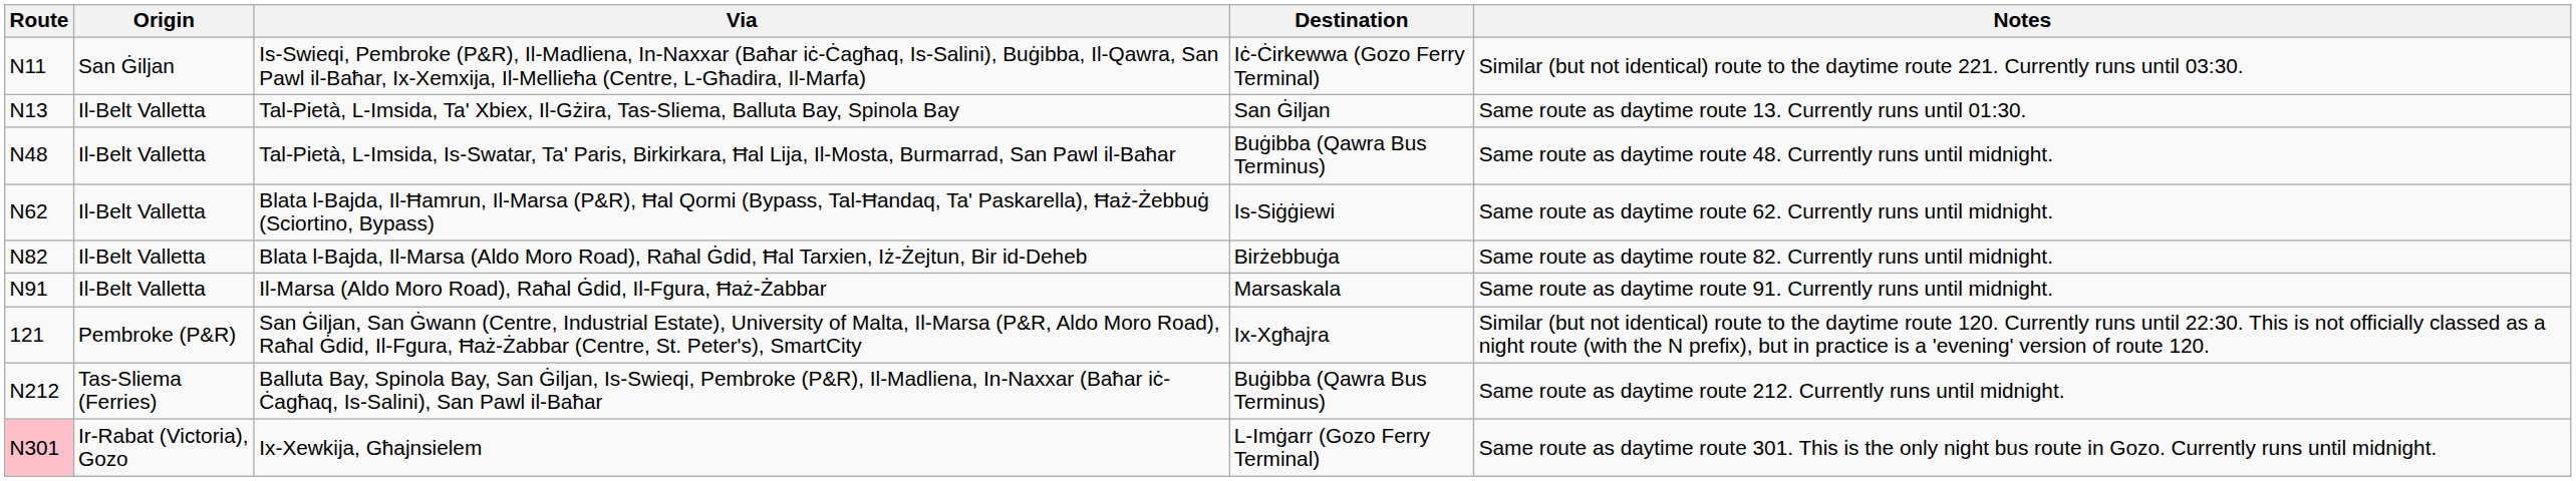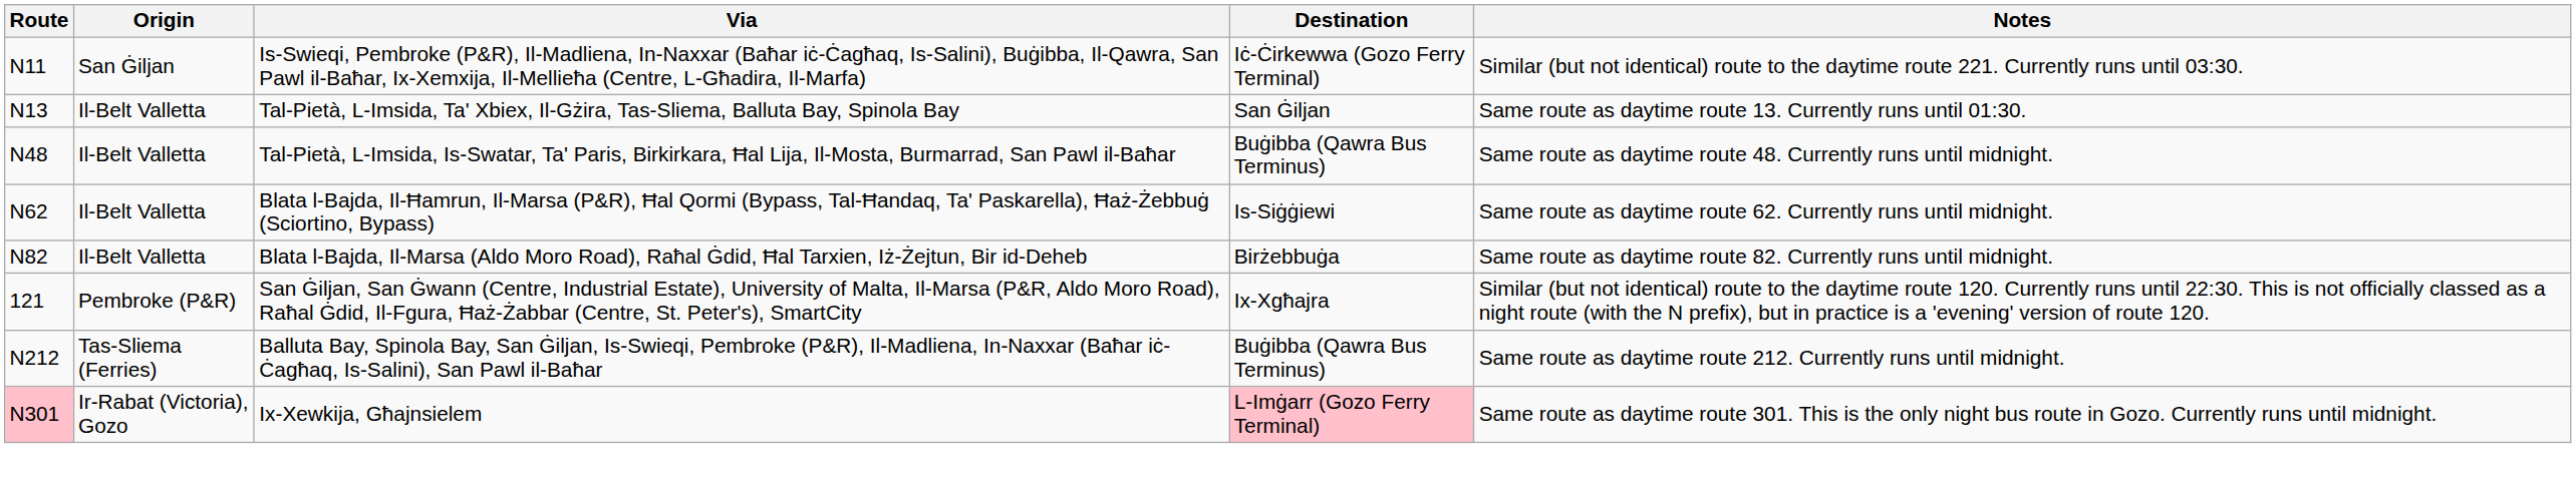 <table class="wikitable sortable">
 <tr>
 <th>Route</th>
 <th>Origin</th>
 <th>Via</th>
 <th>Destination</th>
 <th>Notes</th>
 </tr>
 <tr>
 <td>N11</td>
 <td>San Ġiljan</td>
 <td>Is-Swieqi, Pembroke (P&R), Il-Madliena, In-Naxxar (Baħar iċ-Ċagħaq, Is-Salini), Buġibba, Il-Qawra, San Pawl il-Baħar, Ix-Xemxija, Il-Mellieħa (Centre, L-Għadira, Il-Marfa)</td>
 <td>Iċ-Ċirkewwa (Gozo Ferry Terminal)</td>
 <td>Similar (but not identical) route to the daytime route 221. Currently runs until 03:30.</td>
 </tr>
 <tr>
 <td>N13</td>
 <td>Il-Belt Valletta</td>
 <td>Tal-Pietà, L-Imsida, Ta' Xbiex, Il-Gżira, Tas-Sliema, Balluta Bay, Spinola Bay</td>
 <td>San Ġiljan</td>
 <td>Same route as daytime route 13. Currently runs until 01:30.</td>
 </tr>
 <tr>
 <td>N48</td>
 <td>Il-Belt Valletta</td>
 <td>Tal-Pietà, L-Imsida, Is-Swatar, Ta' Paris, Birkirkara, Ħal Lija, Il-Mosta, Burmarrad, San Pawl il-Baħar</td>
 <td>Buġibba (Qawra Bus Terminus)</td>
 <td>Same route as daytime route 48. Currently runs until midnight.</td>
 </tr>
 <tr>
 <td>N62</td>
 <td>Il-Belt Valletta</td>
 <td>Blata l-Bajda, Il-Ħamrun, Il-Marsa (P&R), Ħal Qormi (Bypass, Tal-Ħandaq, Ta' Paskarella), Ħaż-Żebbuġ (Sciortino, Bypass)</td>
 <td>Is-Siġġiewi</td>
 <td>Same route as daytime route 62. Currently runs until midnight.</td>
 </tr>
 <tr>
 <td>N82</td>
 <td>Il-Belt Valletta</td>
 <td>Blata l-Bajda, Il-Marsa (Aldo Moro Road), Raħal Ġdid, Ħal Tarxien, Iż-Żejtun, Bir id-Deheb</td>
 <td>Birżebbuġa</td>
 <td>Same route as daytime route 82. Currently runs until midnight.</td>
 </tr>
 <tr>
-<td>N91</td>
-<td>Il-Belt Valletta</td>
-<td>Il-Marsa (Aldo Moro Road), Raħal Ġdid, Il-Fgura, Ħaż-Żabbar</td>
-<td>Marsaskala</td>
-<td>Same route as daytime route 91. Currently runs until midnight.</td>
-</tr>
-<tr>
 <td>121</td>
 <td>Pembroke (P&R)</td>
 <td>San Ġiljan, San Ġwann (Centre, Industrial Estate), University of Malta, Il-Marsa (P&R, Aldo Moro Road), Raħal Ġdid, Il-Fgura, Ħaż-Żabbar (Centre, St. Peter's), SmartCity</td>
 <td>Ix-Xgħajra</td>
 <td>Similar (but not identical) route to the daytime route 120. Currently runs until 22:30. This is not officially classed as a night route (with the N prefix), but in practice is a 'evening' version of route 120.</td>
 </tr>
 <tr>
 <td>N212</td>
 <td>Tas-Sliema (Ferries)</td>
 <td>Balluta Bay, Spinola Bay, San Ġiljan, Is-Swieqi, Pembroke (P&R), Il-Madliena, In-Naxxar (Baħar iċ-Ċagħaq, Is-Salini), San Pawl il-Baħar</td>
 <td>Buġibba (Qawra Bus Terminus)</td>
 <td>Same route as daytime route 212. Currently runs until midnight.</td>
 </tr>
 <tr>
 <td style="background: pink;">N301</td>
 <td>Ir-Rabat (Victoria), Gozo</td>
 <td>Ix-Xewkija, Għajnsielem</td>
-<td>L-Imġarr (Gozo Ferry Terminal)</td>
+<td style="background: pink;">L-Imġarr (Gozo Ferry Terminal)</td>
 <td>Same route as daytime route 301. This is the only night bus route in Gozo. Currently runs until midnight.</td>
 </tr>
 </table>
